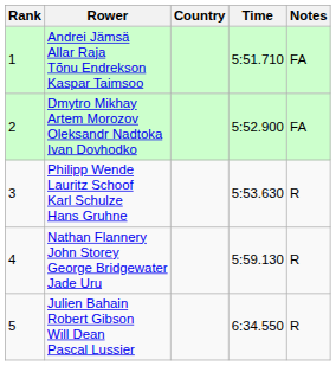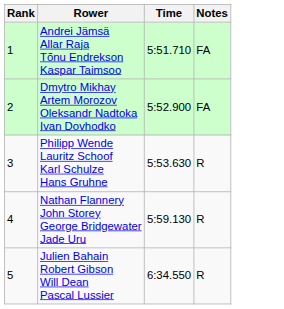 <table class="wikitable">
 <tr>
 <th>Rank</th>
 <th>Rower</th>
-<th>Country</th>
 <th>Time</th>
 <th>Notes</th>
 </tr>
 <tr bgcolor=ccffcc>
 <td>1</td>
 <td><a href='#'>Andrei Jämsä</a><br><a href='#'>Allar Raja</a><br><a href='#'>Tõnu Endrekson</a><br><a href='#'>Kaspar Taimsoo</a></td>
-<td></td>
 <td>5:51.710</td>
 <td>FA</td>
 </tr>
 <tr bgcolor=ccffcc>
 <td>2</td>
 <td><a href='#'>Dmytro Mikhay</a><br><a href='#'>Artem Morozov</a><br><a href='#'>Oleksandr Nadtoka</a><br><a href='#'>Ivan Dovhodko</a></td>
-<td></td>
 <td>5:52.900</td>
 <td>FA</td>
 </tr>
 <tr>
 <td>3</td>
 <td><a href='#'>Philipp Wende</a><br><a href='#'>Lauritz Schoof</a><br><a href='#'>Karl Schulze</a><br><a href='#'>Hans Gruhne</a></td>
-<td></td>
 <td>5:53.630</td>
 <td>R</td>
 </tr>
 <tr>
 <td>4</td>
 <td><a href='#'>Nathan Flannery</a><br><a href='#'>John Storey</a><br><a href='#'>George Bridgewater</a><br><a href='#'>Jade Uru</a></td>
-<td></td>
 <td>5:59.130</td>
 <td>R</td>
 </tr>
 <tr>
 <td>5</td>
 <td><a href='#'>Julien Bahain</a><br><a href='#'>Robert Gibson</a><br><a href='#'>Will Dean</a><br><a href='#'>Pascal Lussier</a></td>
-<td></td>
 <td>6:34.550</td>
 <td>R</td>
 </tr>
 </table>
